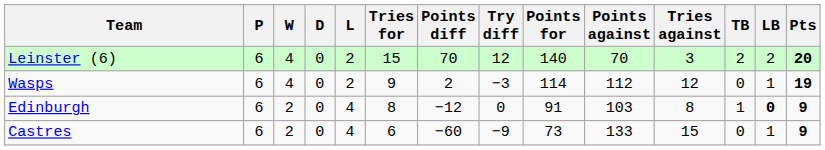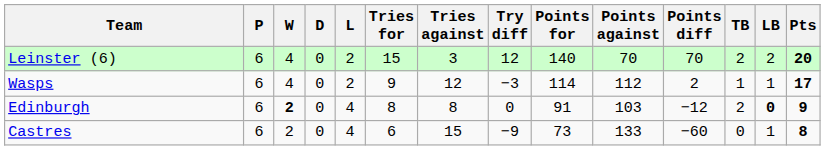 <table class="wikitable" style="text-align: center;">
 <tr>
 <th width="200">Team</th>
 <th width="20">P</th>
 <th width="20">W</th>
 <th width="20">D</th>
 <th width="20">L</th>
 <th width="20">Tries for</th>
-<th width="25">Points diff</th>
+<th width="20">Tries against</th>
 <th width="20">Try diff</th>
 <th width="20">Points for</th>
 <th width="20">Points against</th>
-<th width="20">Tries against</th>
+<th width="25">Points diff</th>
 <th width="20">TB</th>
 <th width="20">LB</th>
 <th width="20">Pts</th>
 </tr>
 <tr bgcolor="#ccffcc">
 <td align=left> <a href='#'>Leinster</a> (6)</td>
 <td>6</td>
 <td>4</td>
 <td>0</td>
 <td>2</td>
 <td>15</td>
-<td>70</td>
+<td>3</td>
 <td>12</td>
 <td>140</td>
 <td>70</td>
-<td>3</td>
+<td>70</td>
 <td>2</td>
 <td>2</td>
 <td><strong>20</strong></td>
 </tr>
 <tr>
 <td align=left> <a href='#'>Wasps</a></td>
 <td>6</td>
 <td>4</td>
 <td>0</td>
 <td>2</td>
 <td>9</td>
-<td>2</td>
+<td>12</td>
 <td>−3</td>
 <td>114</td>
 <td>112</td>
-<td>12</td>
-<td>0</td>
+<td>2</td>
 <td>1</td>
-<td><strong>19</strong></td>
+<td>1</td>
+<td><strong>17</strong></td>
 </tr>
 <tr>
 <td align=left> <a href='#'>Edinburgh</a></td>
 <td>6</td>
-<td>2</td>
+<td><strong>2</strong></td>
 <td>0</td>
 <td>4</td>
 <td>8</td>
-<td>−12</td>
+<td>8</td>
 <td>0</td>
 <td>91</td>
 <td>103</td>
-<td>8</td>
-<td>1</td>
+<td>−12</td>
+<td>2</td>
 <td><strong>0</strong></td>
 <td><strong>9</strong></td>
 </tr>
 <tr>
 <td align=left> <a href='#'>Castres</a></td>
 <td>6</td>
 <td>2</td>
 <td>0</td>
 <td>4</td>
 <td>6</td>
-<td>−60</td>
+<td>15</td>
 <td>−9</td>
 <td>73</td>
 <td>133</td>
-<td>15</td>
+<td>−60</td>
 <td>0</td>
 <td>1</td>
-<td><strong>9</strong></td>
+<td><strong>8</strong></td>
 </tr>
 </table>
